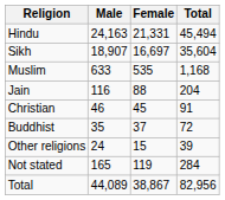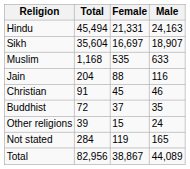 <table class="wikitable sortable">
 <tr>
 <th>Religion</th>
+<th>Total</th>
+<th>Female</th>
 <th>Male</th>
-<th>Female</th>
-<th>Total</th>
 </tr>
 <tr>
 <td>Hindu</td>
+<td>45,494</td>
+<td>21,331</td>
 <td>24,163</td>
-<td>21,331</td>
-<td>45,494</td>
 </tr>
 <tr>
 <td>Sikh</td>
+<td>35,604</td>
+<td>16,697</td>
 <td>18,907</td>
-<td>16,697</td>
-<td>35,604</td>
 </tr>
 <tr>
 <td>Muslim</td>
+<td>1,168</td>
+<td>535</td>
 <td>633</td>
-<td>535</td>
-<td>1,168</td>
 </tr>
 <tr>
 <td>Jain</td>
+<td>204</td>
+<td>88</td>
 <td>116</td>
-<td>88</td>
-<td>204</td>
 </tr>
 <tr>
 <td>Christian</td>
+<td>91</td>
+<td>45</td>
 <td>46</td>
-<td>45</td>
-<td>91</td>
 </tr>
 <tr>
 <td>Buddhist</td>
+<td>72</td>
+<td>37</td>
 <td>35</td>
-<td>37</td>
-<td>72</td>
 </tr>
 <tr>
 <td>Other religions</td>
+<td>39</td>
+<td>15</td>
 <td>24</td>
-<td>15</td>
-<td>39</td>
 </tr>
 <tr>
 <td>Not stated</td>
+<td>284</td>
+<td>119</td>
 <td>165</td>
-<td>119</td>
-<td>284</td>
 </tr>
 <tr>
 <td>Total</td>
+<td>82,956</td>
+<td>38,867</td>
 <td>44,089</td>
-<td>38,867</td>
-<td>82,956</td>
 </tr>
 </table>
